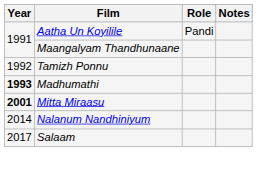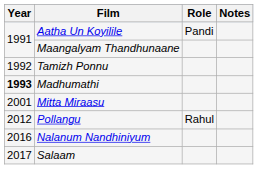 <table class="wikitable sortable" style="background:#f5f5f5;">
 <tr style="background:#B0C4DE;">
 <th>Year</th>
 <th>Film</th>
 <th>Role</th>
 <th class=unsortable>Notes</th>
 </tr>
 <tr>
 <td rowspan="2">1991</td>
 <td><em><a href='#'>Aatha Un Koyilile</a></em></td>
 <td>Pandi</td>
 <td></td>
 </tr>
 <tr>
 <td><em>Maangalyam Thandhunaane</em></td>
 <td></td>
 <td></td>
 </tr>
 <tr>
 <td>1992</td>
 <td><em>Tamizh Ponnu</em></td>
 <td></td>
 <td></td>
 </tr>
 <tr>
 <td><strong>1993</strong></td>
 <td><em>Madhumathi</em></td>
 <td></td>
 <td></td>
 </tr>
 <tr>
-<td><strong>2001</strong></td>
+<td>2001</td>
 <td><em><a href='#'>Mitta Miraasu</a></em></td>
 <td></td>
 <td></td>
 </tr>
 <tr>
-<td>2014</td>
+<td>2012</td>
+<td><em><a href='#'>Pollangu</a></em></td>
+<td>Rahul</td>
+<td></td>
+</tr>
+<tr>
+<td>2016</td>
 <td><em><a href='#'>Nalanum Nandhiniyum</a></em></td>
 <td></td>
 <td></td>
 </tr>
 <tr>
 <td>2017</td>
 <td><em>Salaam</em></td>
 <td></td>
 <td></td>
 </tr>
 </table>
